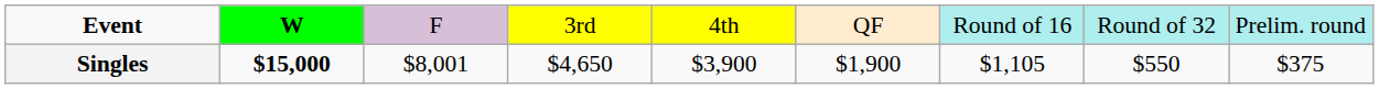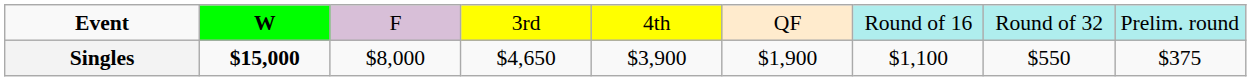 <table class=wikitable style=font-size:95%;text-align:center>
 <tr>
 <td style="width:130px"><strong>Event</strong></td>
 <td style="width:85px; background:lime"><strong>W</strong></td>
 <td style="width:85px; background:thistle">F</td>
 <td style="width:85px; background:#ffff00">3rd</td>
 <td style="width:85px; background:#ffff00">4th</td>
 <td style="width:85px; background:#ffebcd">QF</td>
 <td style="width:85px; background:#afeeee">Round of 16</td>
 <td style="width:85px; background:#afeeee">Round of 32</td>
 <td style="width:85px; background:#afeeee">Prelim. round</td>
 </tr>
 <tr>
 <th style=background:#f3f3f3>Singles </th>
 <td><strong>$15,000</strong></td>
-<td>$8,001</td>
+<td>$8,000</td>
 <td>$4,650</td>
 <td>$3,900</td>
 <td>$1,900</td>
-<td>$1,105</td>
+<td>$1,100</td>
 <td>$550</td>
 <td>$375</td>
 </tr>
 </table>
